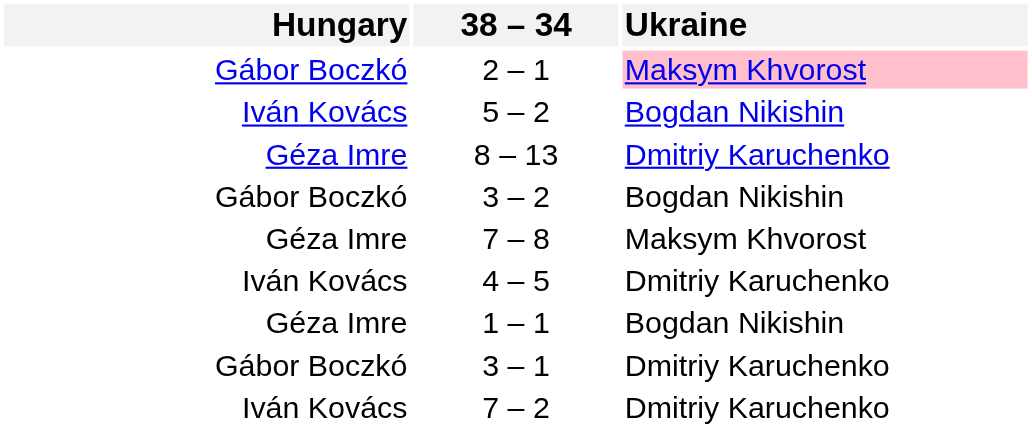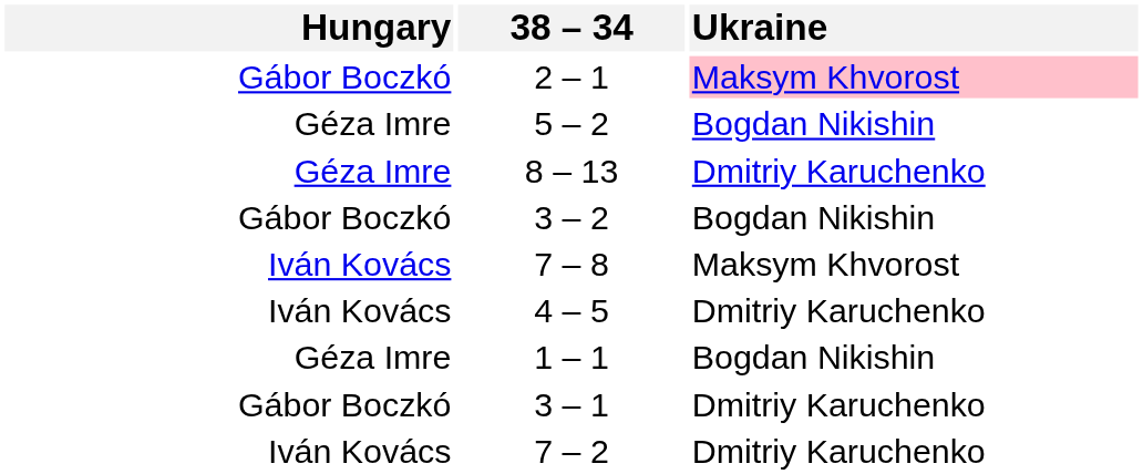 <table style="font-size:90%">
 <tr style="font-size:110%; background:#f2f2f2">
 <td style="width:12em" align=right><strong>Hungary</strong> </td>
 <td style="width:6em" align=center><strong>38 – 34</strong></td>
 <td style="width:12em"> <strong>Ukraine</strong></td>
 </tr>
 <tr>
 <td align=right><a href='#'>Gábor Boczkó</a></td>
 <td align=center>2 – 1</td>
 <td style="background: pink;"><a href='#'>Maksym Khvorost</a></td>
 </tr>
 <tr>
-<td align=right><a href='#'>Iván Kovács</a></td>
+<td align=right>Géza Imre</td>
 <td align=center>5 – 2</td>
 <td><a href='#'>Bogdan Nikishin</a></td>
 </tr>
 <tr>
 <td align=right><a href='#'>Géza Imre</a></td>
 <td align=center>8 – 13</td>
 <td><a href='#'>Dmitriy Karuchenko</a></td>
 </tr>
 <tr>
 <td align=right>Gábor Boczkó</td>
 <td align=center>3 – 2</td>
 <td>Bogdan Nikishin</td>
 </tr>
 <tr>
-<td align=right>Géza Imre</td>
+<td align=right><a href='#'>Iván Kovács</a></td>
 <td align=center>7 – 8</td>
 <td>Maksym Khvorost</td>
 </tr>
 <tr>
 <td align=right>Iván Kovács</td>
 <td align=center>4 – 5</td>
 <td>Dmitriy Karuchenko</td>
 </tr>
 <tr>
 <td align=right>Géza Imre</td>
 <td align=center>1 – 1</td>
 <td>Bogdan Nikishin</td>
 </tr>
 <tr>
 <td align=right>Gábor Boczkó</td>
 <td align=center>3 – 1</td>
 <td>Dmitriy Karuchenko</td>
 </tr>
 <tr>
 <td align=right>Iván Kovács</td>
 <td align=center>7 – 2</td>
 <td>Dmitriy Karuchenko</td>
 </tr>
 </table>
